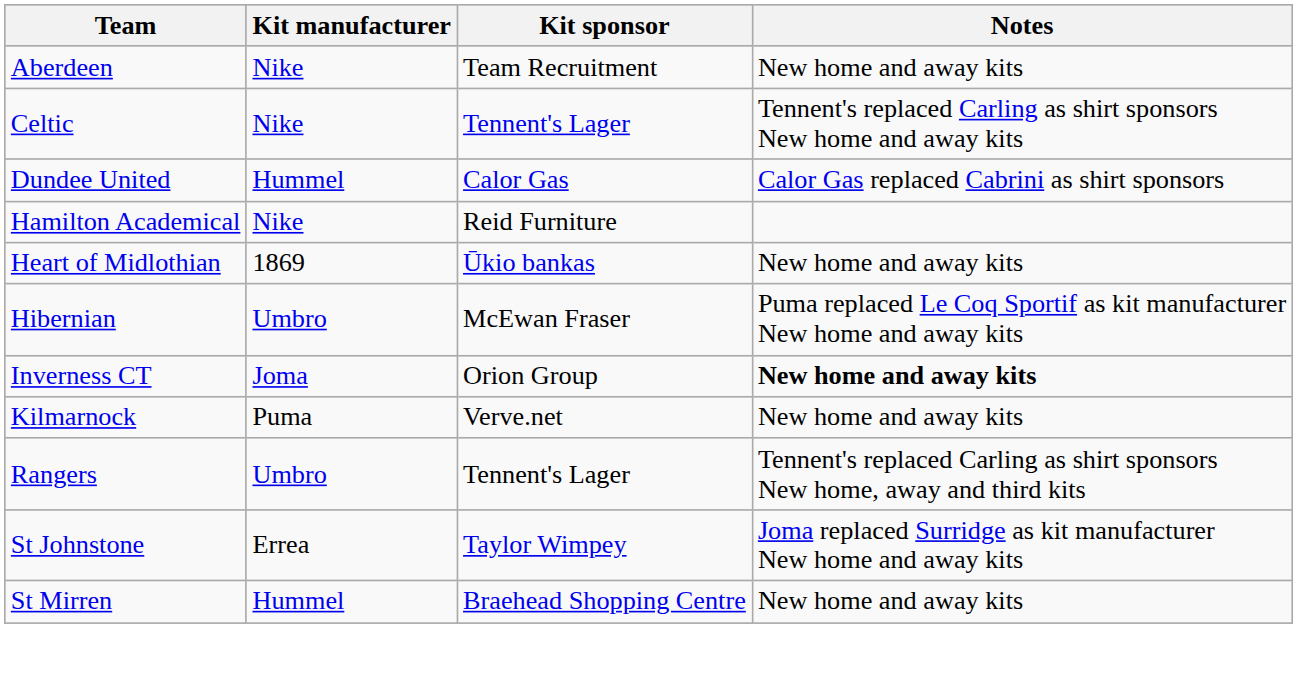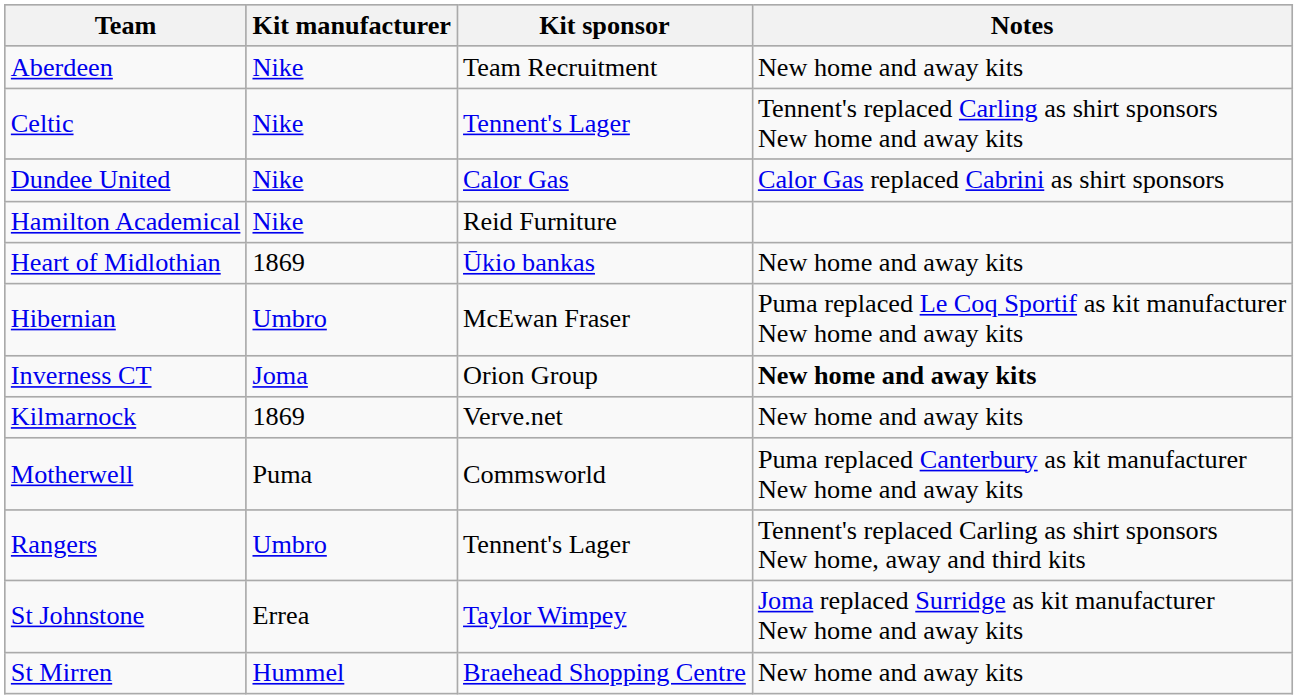 <table class="wikitable">
 <tr>
 <th>Team</th>
 <th>Kit manufacturer</th>
 <th>Kit sponsor</th>
 <th>Notes</th>
 </tr>
 <tr>
 <td><a href='#'>Aberdeen</a></td>
 <td><a href='#'>Nike</a></td>
 <td>Team Recruitment</td>
 <td>New home and away kits</td>
 </tr>
 <tr>
 <td><a href='#'>Celtic</a></td>
 <td><a href='#'>Nike</a></td>
 <td><a href='#'>Tennent's Lager</a></td>
 <td>Tennent's replaced <a href='#'>Carling</a> as shirt sponsors<br>New home and away kits</td>
 </tr>
 <tr>
 <td><a href='#'>Dundee United</a></td>
-<td><a href='#'>Hummel</a></td>
+<td><a href='#'>Nike</a></td>
 <td><a href='#'>Calor Gas</a></td>
 <td><a href='#'>Calor Gas</a> replaced <a href='#'>Cabrini</a> as shirt sponsors</td>
 </tr>
 <tr>
 <td><a href='#'>Hamilton Academical</a></td>
 <td><a href='#'>Nike</a></td>
 <td>Reid Furniture</td>
 <td></td>
 </tr>
 <tr>
 <td><a href='#'>Heart of Midlothian</a></td>
 <td>1869</td>
 <td><a href='#'>Ūkio bankas</a></td>
 <td>New home and away kits</td>
 </tr>
 <tr>
 <td><a href='#'>Hibernian</a></td>
 <td><a href='#'>Umbro</a></td>
 <td>McEwan Fraser</td>
 <td>Puma replaced <a href='#'>Le Coq Sportif</a> as kit manufacturer<br>New home and away kits</td>
 </tr>
 <tr>
 <td><a href='#'>Inverness CT</a></td>
 <td><a href='#'>Joma</a></td>
 <td>Orion Group</td>
 <td><strong>New home and away kits</strong></td>
 </tr>
 <tr>
 <td><a href='#'>Kilmarnock</a></td>
-<td>Puma</td>
+<td>1869</td>
 <td>Verve.net</td>
 <td>New home and away kits</td>
+</tr>
+<tr>
+<td><a href='#'>Motherwell</a></td>
+<td>Puma</td>
+<td>Commsworld</td>
+<td>Puma replaced <a href='#'>Canterbury</a> as kit manufacturer<br>New home and away kits</td>
 </tr>
 <tr>
 <td><a href='#'>Rangers</a></td>
 <td><a href='#'>Umbro</a></td>
 <td>Tennent's Lager</td>
 <td>Tennent's replaced Carling as shirt sponsors<br>New home, away and third kits</td>
 </tr>
 <tr>
 <td><a href='#'>St Johnstone</a></td>
 <td>Errea</td>
 <td><a href='#'>Taylor Wimpey</a></td>
 <td><a href='#'>Joma</a> replaced <a href='#'>Surridge</a> as kit manufacturer<br>New home and away kits</td>
 </tr>
 <tr>
 <td><a href='#'>St Mirren</a></td>
 <td><a href='#'>Hummel</a></td>
 <td><a href='#'>Braehead Shopping Centre</a></td>
 <td>New home and away kits</td>
 </tr>
 </table>
